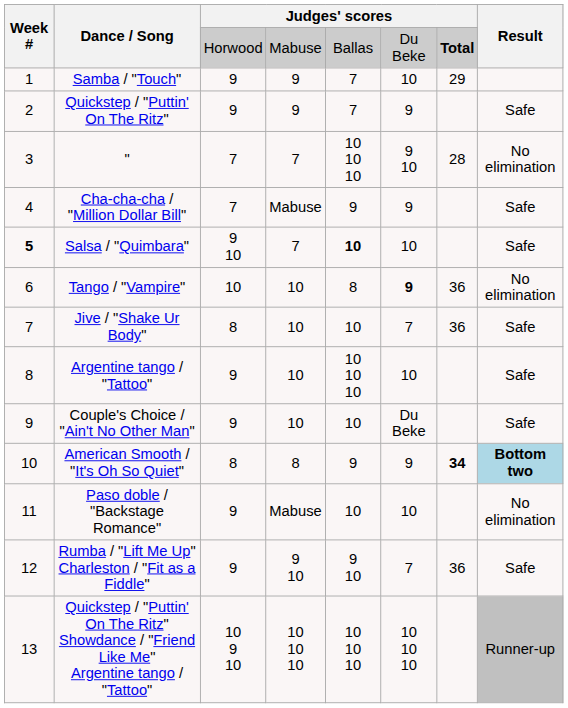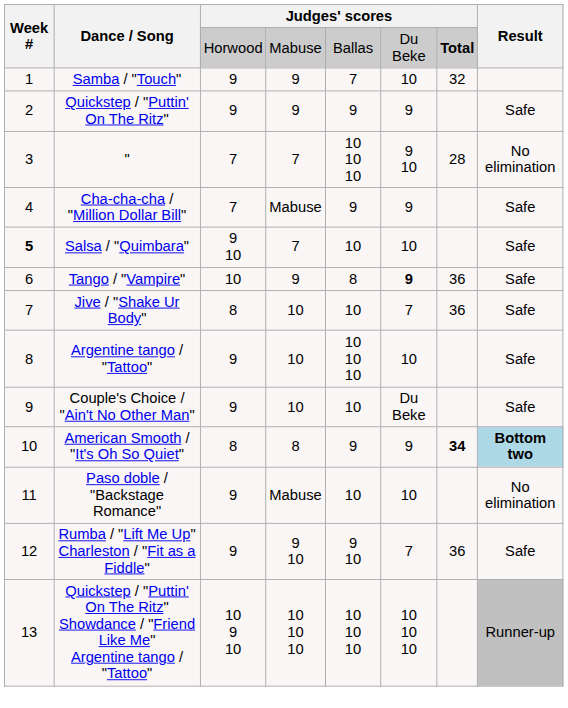 <table class="wikitable collapsible collapsed">
 <tr style="text-align:center; background:#ccc;">
 <th rowspan=2>Week #</th>
 <th rowspan=2>Dance / Song</th>
 <th colspan=5>Judges' scores</th>
 <th rowspan=2>Result</th>
 </tr>
 <tr style="text-align:center; background:#ccc;"|>
 <td style="width:10%;">Horwood</td>
 <td style="width:10%;">Mabuse</td>
 <td style="width:10%;">Ballas</td>
 <td style="width:10%;">Du Beke</td>
 <td style="width:6%;"><strong>Total</strong></td>
 </tr>
 <tr style="text-align: center; background:#faf6f6;">
 <td>1</td>
 <td><a href='#'>Samba</a> / "<a href='#'>Touch</a>"</td>
 <td>9</td>
 <td>9</td>
 <td>7</td>
 <td>10</td>
-<td>29</td>
+<td>32</td>
 <td></td>
 </tr>
 <tr style="text-align: center; background:#faf6f6;">
 <td>2</td>
 <td><a href='#'>Quickstep</a> / "<a href='#'>Puttin' On The Ritz</a>"</td>
 <td>9</td>
 <td>9</td>
-<td>7</td>
+<td>9</td>
 <td>9</td>
 <td></td>
 <td>Safe</td>
 </tr>
 <tr style="text-align: center; background:#faf6f6;">
 <td>3</td>
 <td>"</td>
 <td>7</td>
 <td>7</td>
 <td>10<br>10<br>10</td>
 <td>9<br>10</td>
 <td>28</td>
 <td>No elimination</td>
 </tr>
 <tr style="text-align: center; background:#faf6f6;">
 <td>4</td>
 <td><a href='#'>Cha-cha-cha</a> / "<a href='#'>Million Dollar Bill</a>"</td>
 <td>7</td>
 <td style="width:10%;">Mabuse</td>
 <td>9</td>
 <td>9</td>
 <td></td>
 <td>Safe</td>
 </tr>
 <tr style="text-align: center; background:#faf6f6;">
 <td><strong>5</strong></td>
 <td><a href='#'>Salsa</a> / "<a href='#'>Quimbara</a>"</td>
 <td>9<br>10</td>
 <td>7</td>
-<td><strong>10</strong></td>
+<td>10</td>
 <td>10</td>
 <td></td>
 <td>Safe</td>
 </tr>
 <tr style="text-align: center; background:#faf6f6;">
 <td>6</td>
 <td><a href='#'>Tango</a> / "<a href='#'>Vampire</a>"</td>
 <td>10</td>
-<td>10</td>
+<td>9</td>
 <td>8</td>
 <td><strong>9</strong></td>
 <td>36</td>
-<td>No elimination</td>
+<td>Safe</td>
 </tr>
 <tr style="text-align: center; background:#faf6f6;">
 <td>7</td>
 <td><a href='#'>Jive</a> / "<a href='#'>Shake Ur Body</a>"</td>
 <td>8</td>
 <td>10</td>
 <td>10</td>
 <td>7</td>
 <td>36</td>
 <td>Safe</td>
 </tr>
 <tr style="text-align: center; background:#faf6f6;">
 <td>8</td>
 <td><a href='#'>Argentine tango</a> / "<a href='#'>Tattoo</a>"</td>
 <td>9</td>
 <td>10</td>
 <td>10<br>10<br>10</td>
 <td>10</td>
 <td></td>
 <td>Safe</td>
 </tr>
 <tr style="text-align: center; background:#faf6f6;">
 <td>9</td>
 <td>Couple's Choice / "<a href='#'>Ain't No Other Man</a>"</td>
 <td>9</td>
 <td>10</td>
 <td>10</td>
 <td style="width:10%;">Du Beke</td>
 <td></td>
 <td>Safe</td>
 </tr>
 <tr style="text-align: center; background:#faf6f6;">
 <td>10</td>
 <td><a href='#'>American Smooth</a> / "<a href='#'>It's Oh So Quiet</a>"</td>
 <td>8</td>
 <td>8</td>
 <td>9</td>
 <td>9</td>
 <td><strong>34</strong></td>
 <td bgcolor=lightblue><strong>Bottom two</strong></td>
 </tr>
 <tr style="text-align: center; background:#faf6f6;">
 <td>11</td>
 <td><a href='#'>Paso doble</a> / "Backstage Romance"</td>
 <td>9</td>
 <td style="width:10%;">Mabuse</td>
 <td>10</td>
 <td>10</td>
 <td></td>
 <td>No elimination</td>
 </tr>
 <tr style ="text-align: center; background: #faf6f6;">
 <td>12</td>
 <td><a href='#'>Rumba</a> / "<a href='#'>Lift Me Up</a>"<br><a href='#'>Charleston</a> / "<a href='#'>Fit as a Fiddle</a>"</td>
 <td>9</td>
 <td>9<br>10</td>
 <td>9<br>10</td>
 <td>7</td>
 <td>36<br></td>
 <td>Safe</td>
 </tr>
 <tr style ="text-align: center; background: #faf6f6;">
 <td>13</td>
 <td><a href='#'>Quickstep</a> / "<a href='#'>Puttin' On The Ritz</a>"<br><a href='#'>Showdance</a> / "<a href='#'>Friend Like Me</a>"<br><a href='#'>Argentine tango</a> / "<a href='#'>Tattoo</a>"</td>
 <td>10<br>9<br>10</td>
 <td>10<br>10<br>10</td>
 <td>10<br>10<br>10</td>
 <td>10<br>10<br>10</td>
 <td><br><br></td>
 <td bgcolor=silver>Runner-up</td>
 </tr>
 </table>
